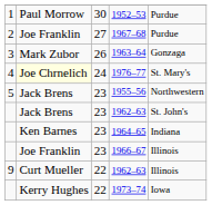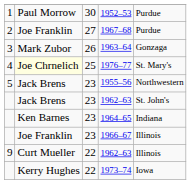 <table class="wikitable">
 <tr>
 </tr>
 <tr>
 <td>1</td>
 <td>Paul Morrow</td>
 <td>30</td>
 <td style="font-size:80%;"><a href='#'>1952–53</a></td>
 <td style="font-size:80%;">Purdue</td>
 </tr>
 <tr>
 <td>2</td>
 <td>Joe Franklin</td>
 <td>27</td>
 <td style="font-size:80%;"><a href='#'>1967–68</a></td>
 <td style="font-size:80%;">Purdue</td>
 </tr>
 <tr>
 <td>3</td>
 <td>Mark Zubor</td>
 <td>26</td>
 <td style="font-size:80%;"><a href='#'>1963–64</a></td>
 <td style="font-size:80%;">Gonzaga</td>
 </tr>
 <tr>
 <td>4</td>
 <td style="background: lightyellow;">Joe Chrnelich</td>
-<td>24</td>
+<td>25</td>
 <td style="font-size:80%;"><a href='#'>1976–77</a></td>
 <td style="font-size:80%;">St. Mary's</td>
 </tr>
 <tr>
 <td>5</td>
 <td>Jack Brens</td>
 <td>23</td>
 <td style="font-size:80%;"><a href='#'>1955–56</a></td>
 <td style="font-size:80%;">Northwestern</td>
 </tr>
 <tr>
 <td></td>
 <td>Jack Brens</td>
 <td>23</td>
 <td style="font-size:80%;"><a href='#'>1962–63</a></td>
 <td style="font-size:80%;">St. John's</td>
 </tr>
 <tr>
 <td></td>
 <td>Ken Barnes</td>
 <td>23</td>
 <td style="font-size:80%;"><a href='#'>1964–65</a></td>
 <td style="font-size:80%;">Indiana</td>
 </tr>
 <tr>
 <td></td>
 <td>Joe Franklin</td>
 <td>23</td>
 <td style="font-size:80%;"><a href='#'>1966–67</a></td>
 <td style="font-size:80%;">Illinois</td>
 </tr>
 <tr>
 <td>9</td>
 <td>Curt Mueller</td>
 <td>22</td>
 <td style="font-size:80%;"><a href='#'>1962–63</a></td>
 <td style="font-size:80%;">Illinois</td>
 </tr>
 <tr>
 <td></td>
 <td>Kerry Hughes</td>
 <td>22</td>
 <td style="font-size:80%;"><a href='#'>1973–74</a></td>
 <td style="font-size:80%;">Iowa</td>
 </tr>
 </table>
